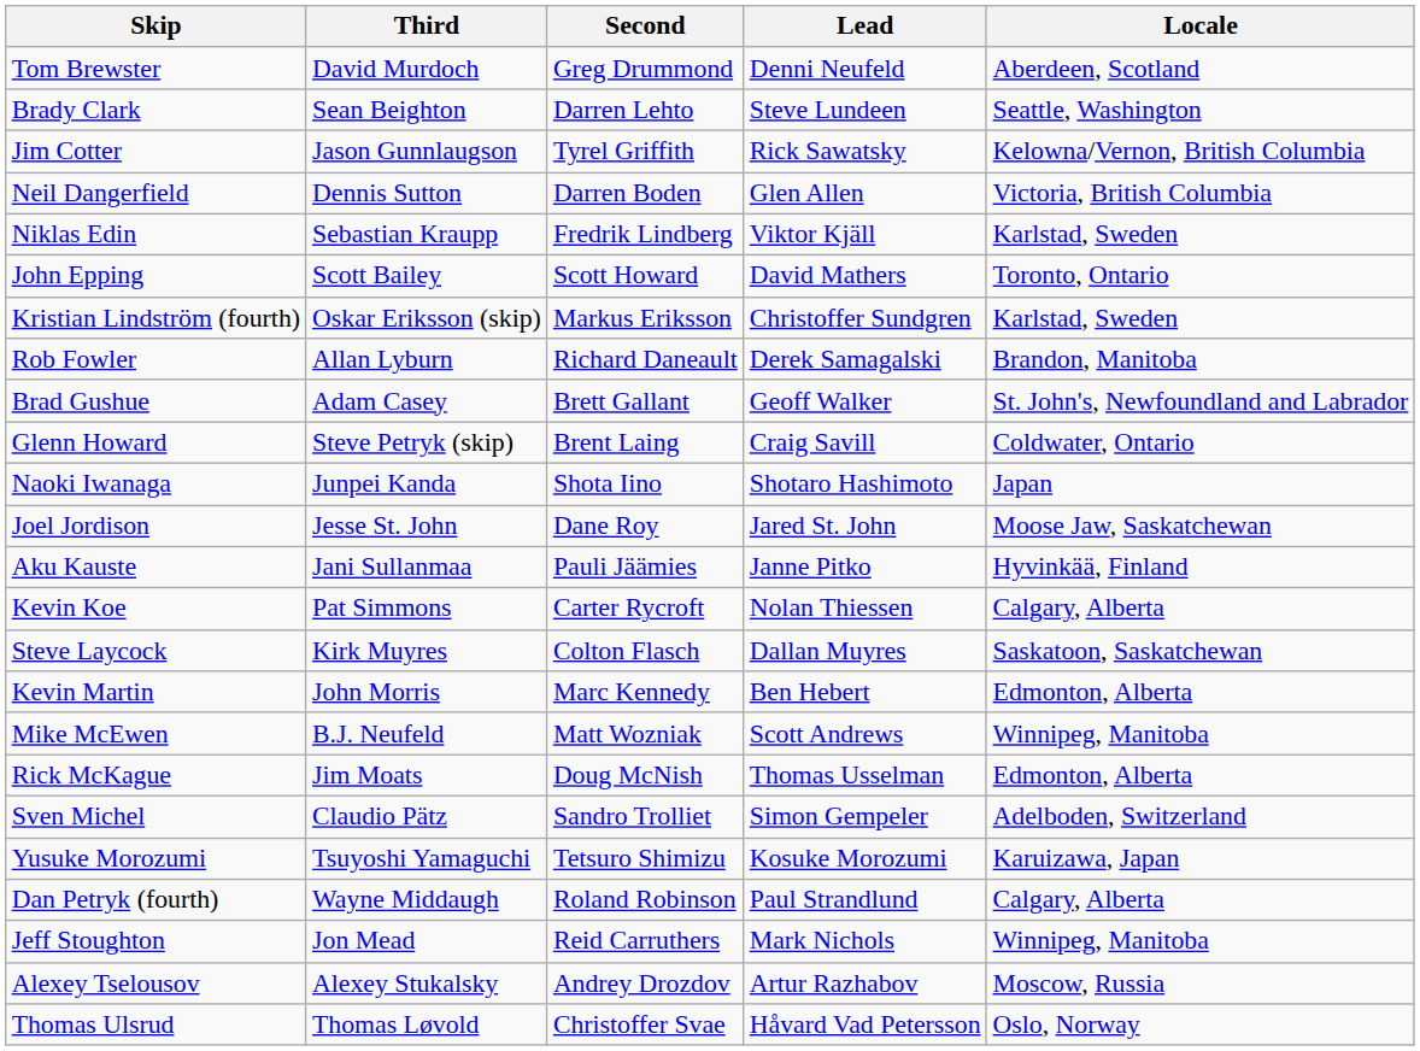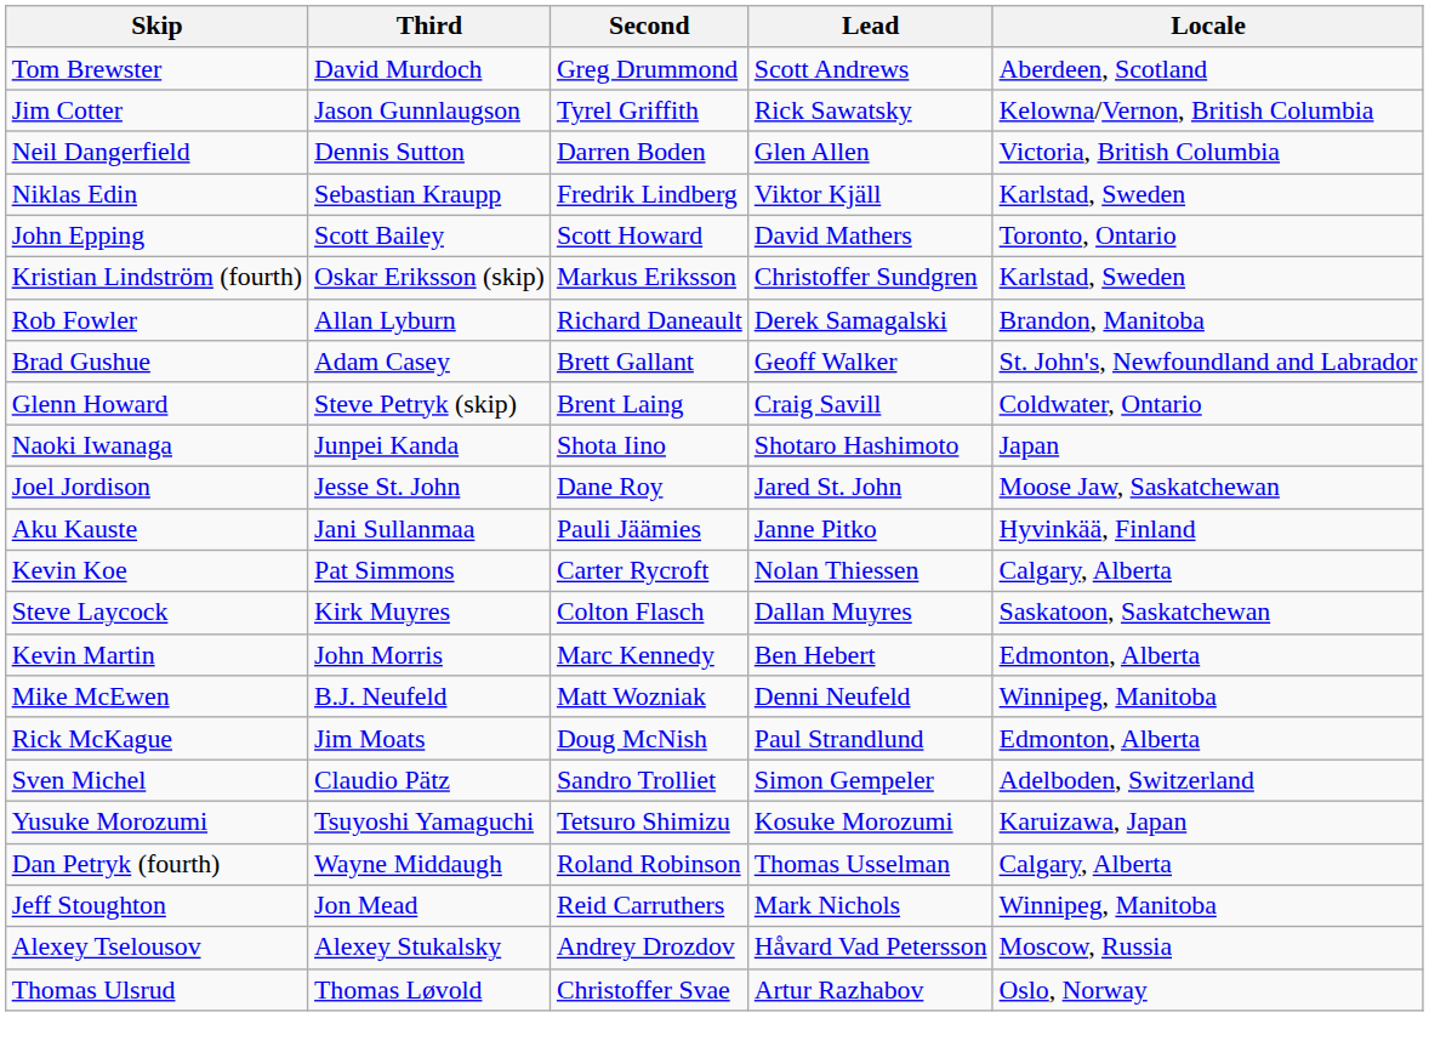 <table class=wikitable>
 <tr>
 <th>Skip</th>
 <th>Third</th>
 <th>Second</th>
 <th>Lead</th>
 <th>Locale</th>
 </tr>
 <tr>
 <td><a href='#'>Tom Brewster</a></td>
 <td><a href='#'>David Murdoch</a></td>
 <td><a href='#'>Greg Drummond</a></td>
-<td><a href='#'>Denni Neufeld</a></td>
+<td><a href='#'>Scott Andrews</a></td>
 <td> <a href='#'>Aberdeen</a>, <a href='#'>Scotland</a></td>
-</tr>
-<tr>
-<td><a href='#'>Brady Clark</a></td>
-<td><a href='#'>Sean Beighton</a></td>
-<td><a href='#'>Darren Lehto</a></td>
-<td><a href='#'>Steve Lundeen</a></td>
-<td> <a href='#'>Seattle</a>, <a href='#'>Washington</a></td>
 </tr>
 <tr>
 <td><a href='#'>Jim Cotter</a></td>
 <td><a href='#'>Jason Gunnlaugson</a></td>
 <td><a href='#'>Tyrel Griffith</a></td>
 <td><a href='#'>Rick Sawatsky</a></td>
 <td> <a href='#'>Kelowna</a>/<a href='#'>Vernon</a>, <a href='#'>British Columbia</a></td>
 </tr>
 <tr>
 <td><a href='#'>Neil Dangerfield</a></td>
 <td><a href='#'>Dennis Sutton</a></td>
 <td><a href='#'>Darren Boden</a></td>
 <td><a href='#'>Glen Allen</a></td>
 <td> <a href='#'>Victoria</a>, <a href='#'>British Columbia</a></td>
 </tr>
 <tr>
 <td><a href='#'>Niklas Edin</a></td>
 <td><a href='#'>Sebastian Kraupp</a></td>
 <td><a href='#'>Fredrik Lindberg</a></td>
 <td><a href='#'>Viktor Kjäll</a></td>
 <td> <a href='#'>Karlstad</a>, <a href='#'>Sweden</a></td>
 </tr>
 <tr>
 <td><a href='#'>John Epping</a></td>
 <td><a href='#'>Scott Bailey</a></td>
 <td><a href='#'>Scott Howard</a></td>
 <td><a href='#'>David Mathers</a></td>
 <td> <a href='#'>Toronto</a>, <a href='#'>Ontario</a></td>
 </tr>
 <tr>
 <td><a href='#'>Kristian Lindström</a> (fourth)</td>
 <td><a href='#'>Oskar Eriksson</a> (skip)</td>
 <td><a href='#'>Markus Eriksson</a></td>
 <td><a href='#'>Christoffer Sundgren</a></td>
 <td> <a href='#'>Karlstad</a>, <a href='#'>Sweden</a></td>
 </tr>
 <tr>
 <td><a href='#'>Rob Fowler</a></td>
 <td><a href='#'>Allan Lyburn</a></td>
 <td><a href='#'>Richard Daneault</a></td>
 <td><a href='#'>Derek Samagalski</a></td>
 <td> <a href='#'>Brandon</a>, <a href='#'>Manitoba</a></td>
 </tr>
 <tr>
 <td><a href='#'>Brad Gushue</a></td>
 <td><a href='#'>Adam Casey</a></td>
 <td><a href='#'>Brett Gallant</a></td>
 <td><a href='#'>Geoff Walker</a></td>
 <td> <a href='#'>St. John's</a>, <a href='#'>Newfoundland and Labrador</a></td>
 </tr>
 <tr>
 <td><a href='#'>Glenn Howard</a></td>
 <td><a href='#'>Steve Petryk</a> (skip)</td>
 <td><a href='#'>Brent Laing</a></td>
 <td><a href='#'>Craig Savill</a></td>
 <td> <a href='#'>Coldwater</a>, <a href='#'>Ontario</a></td>
 </tr>
 <tr>
 <td><a href='#'>Naoki Iwanaga</a></td>
 <td><a href='#'>Junpei Kanda</a></td>
 <td><a href='#'>Shota Iino</a></td>
 <td><a href='#'>Shotaro Hashimoto</a></td>
 <td> <a href='#'>Japan</a></td>
 </tr>
 <tr>
 <td><a href='#'>Joel Jordison</a></td>
 <td><a href='#'>Jesse St. John</a></td>
 <td><a href='#'>Dane Roy</a></td>
 <td><a href='#'>Jared St. John</a></td>
 <td> <a href='#'>Moose Jaw</a>, <a href='#'>Saskatchewan</a></td>
 </tr>
 <tr>
 <td><a href='#'>Aku Kauste</a></td>
 <td><a href='#'>Jani Sullanmaa</a></td>
 <td><a href='#'>Pauli Jäämies</a></td>
 <td><a href='#'>Janne Pitko</a></td>
 <td> <a href='#'>Hyvinkää</a>, <a href='#'>Finland</a></td>
 </tr>
 <tr>
 <td><a href='#'>Kevin Koe</a></td>
 <td><a href='#'>Pat Simmons</a></td>
 <td><a href='#'>Carter Rycroft</a></td>
 <td><a href='#'>Nolan Thiessen</a></td>
 <td> <a href='#'>Calgary</a>, <a href='#'>Alberta</a></td>
 </tr>
 <tr>
 <td><a href='#'>Steve Laycock</a></td>
 <td><a href='#'>Kirk Muyres</a></td>
 <td><a href='#'>Colton Flasch</a></td>
 <td><a href='#'>Dallan Muyres</a></td>
 <td> <a href='#'>Saskatoon</a>, <a href='#'>Saskatchewan</a></td>
 </tr>
 <tr>
 <td><a href='#'>Kevin Martin</a></td>
 <td><a href='#'>John Morris</a></td>
 <td><a href='#'>Marc Kennedy</a></td>
 <td><a href='#'>Ben Hebert</a></td>
 <td> <a href='#'>Edmonton</a>, <a href='#'>Alberta</a></td>
 </tr>
 <tr>
 <td><a href='#'>Mike McEwen</a></td>
 <td><a href='#'>B.J. Neufeld</a></td>
 <td><a href='#'>Matt Wozniak</a></td>
-<td><a href='#'>Scott Andrews</a></td>
+<td><a href='#'>Denni Neufeld</a></td>
 <td> <a href='#'>Winnipeg</a>, <a href='#'>Manitoba</a></td>
 </tr>
 <tr>
 <td><a href='#'>Rick McKague</a></td>
 <td><a href='#'>Jim Moats</a></td>
 <td><a href='#'>Doug McNish</a></td>
-<td><a href='#'>Thomas Usselman</a></td>
+<td><a href='#'>Paul Strandlund</a></td>
 <td> <a href='#'>Edmonton</a>, <a href='#'>Alberta</a></td>
 </tr>
 <tr>
 <td><a href='#'>Sven Michel</a></td>
 <td><a href='#'>Claudio Pätz</a></td>
 <td><a href='#'>Sandro Trolliet</a></td>
 <td><a href='#'>Simon Gempeler</a></td>
 <td> <a href='#'>Adelboden</a>, <a href='#'>Switzerland</a></td>
 </tr>
 <tr>
 <td><a href='#'>Yusuke Morozumi</a></td>
 <td><a href='#'>Tsuyoshi Yamaguchi</a></td>
 <td><a href='#'>Tetsuro Shimizu</a></td>
 <td><a href='#'>Kosuke Morozumi</a></td>
 <td> <a href='#'>Karuizawa</a>, <a href='#'>Japan</a></td>
 </tr>
 <tr>
 <td><a href='#'>Dan Petryk</a> (fourth)</td>
 <td><a href='#'>Wayne Middaugh</a></td>
 <td><a href='#'>Roland Robinson</a></td>
-<td><a href='#'>Paul Strandlund</a></td>
+<td><a href='#'>Thomas Usselman</a></td>
 <td> <a href='#'>Calgary</a>, <a href='#'>Alberta</a></td>
 </tr>
 <tr>
 <td><a href='#'>Jeff Stoughton</a></td>
 <td><a href='#'>Jon Mead</a></td>
 <td><a href='#'>Reid Carruthers</a></td>
 <td><a href='#'>Mark Nichols</a></td>
 <td> <a href='#'>Winnipeg</a>, <a href='#'>Manitoba</a></td>
 </tr>
 <tr>
 <td><a href='#'>Alexey Tselousov</a></td>
 <td><a href='#'>Alexey Stukalsky</a></td>
 <td><a href='#'>Andrey Drozdov</a></td>
-<td><a href='#'>Artur Razhabov</a></td>
+<td><a href='#'>Håvard Vad Petersson</a></td>
 <td> <a href='#'>Moscow</a>, <a href='#'>Russia</a></td>
 </tr>
 <tr>
 <td><a href='#'>Thomas Ulsrud</a></td>
 <td><a href='#'>Thomas Løvold</a></td>
 <td><a href='#'>Christoffer Svae</a></td>
-<td><a href='#'>Håvard Vad Petersson</a></td>
+<td><a href='#'>Artur Razhabov</a></td>
 <td> <a href='#'>Oslo</a>, <a href='#'>Norway</a></td>
 </tr>
 </table>
